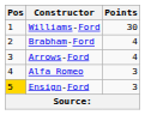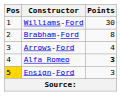 <table class="wikitable" style="font-size: 95%;">
 <tr>
 <th>Pos</th>
 <th>Constructor</th>
 <th>Points</th>
 </tr>
 <tr>
 <td>1</td>
 <td> <a href='#'>Williams</a>-<a href='#'>Ford</a></td>
 <td style="text-align: right">30</td>
 </tr>
 <tr>
 <td>2</td>
 <td> <a href='#'>Brabham</a>-<a href='#'>Ford</a></td>
-<td style="text-align: right">4</td>
+<td style="text-align: right">8</td>
 </tr>
 <tr>
 <td>3</td>
 <td> <a href='#'>Arrows</a>-<a href='#'>Ford</a></td>
 <td style="text-align: right">4</td>
 </tr>
 <tr>
 <td>4</td>
 <td> <a href='#'>Alfa Romeo</a></td>
-<td style="text-align: right">3</td>
+<td style="text-align: right"><strong>3</strong></td>
 </tr>
 <tr>
 <td style="background: gold;">5</td>
 <td> <a href='#'>Ensign</a>-<a href='#'>Ford</a></td>
 <td style="text-align: right">3</td>
 </tr>
 <tr>
 <th colspan=4>Source:</th>
 </tr>
 </table>
